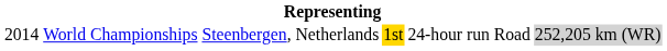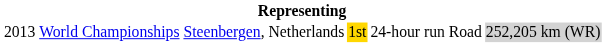 <table>
 <tr>
 <th colspan="6">Representing </th>
 </tr>
 <tr>
-<td>2014</td>
+<td>2013</td>
 <td><a href='#'>World Championships</a></td>
 <td><a href='#'>Steenbergen</a>, Netherlands</td>
 <td bgcolor="gold">1st</td>
 <td>24-hour run Road</td>
 <td style="background: lightgrey;">252,205 km (WR)</td>
 </tr>
 </table>
